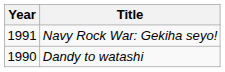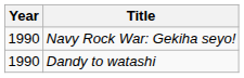 <table class="wikitable">
 <tr>
 <th>Year</th>
 <th>Title</th>
 </tr>
 <tr>
-<td>1991</td>
+<td>1990</td>
 <td><em>Navy Rock War: Gekiha seyo!</em></td>
 </tr>
 <tr>
 <td>1990</td>
 <td><em>Dandy to watashi</em></td>
 </tr>
 </table>
